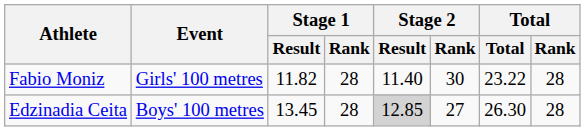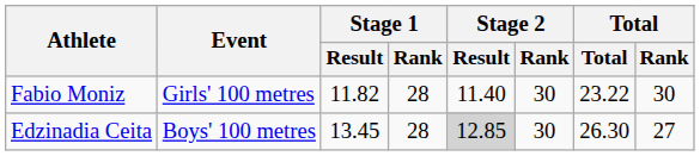 <table class="wikitable" style="font-size:90%">
 <tr>
 <th rowspan=2>Athlete</th>
 <th rowspan=2>Event</th>
 <th colspan=2>Stage 1</th>
 <th colspan=2>Stage 2</th>
 <th colspan=2>Total</th>
 </tr>
 <tr style="font-size:95%">
 <th>Result</th>
 <th>Rank</th>
 <th>Result</th>
 <th>Rank</th>
 <th>Total</th>
 <th>Rank</th>
 </tr>
 <tr align=center>
 <td align=left><a href='#'>Fabio Moniz</a></td>
 <td align=left><a href='#'>Girls' 100 metres</a></td>
 <td>11.82</td>
 <td>28</td>
 <td>11.40</td>
 <td>30</td>
 <td>23.22</td>
-<td>28</td>
+<td>30</td>
 </tr>
 <tr align=center>
 <td align=left><a href='#'>Edzinadia Ceita</a></td>
 <td align=left><a href='#'>Boys' 100 metres</a></td>
 <td>13.45</td>
 <td>28</td>
 <td style="background: lightgrey;">12.85</td>
+<td>30</td>
+<td>26.30</td>
 <td>27</td>
-<td>26.30</td>
-<td>28</td>
 </tr>
 </table>
